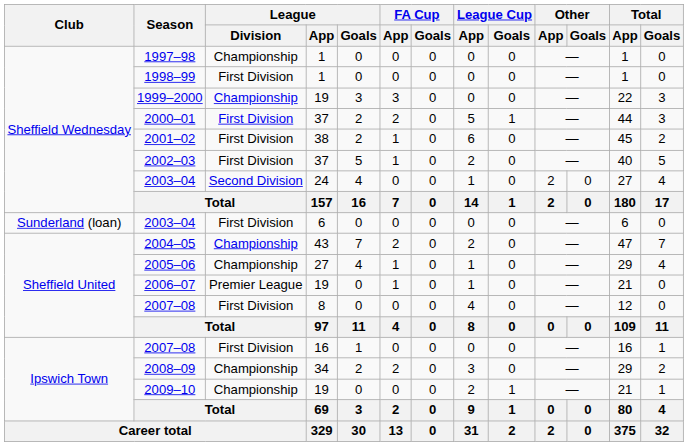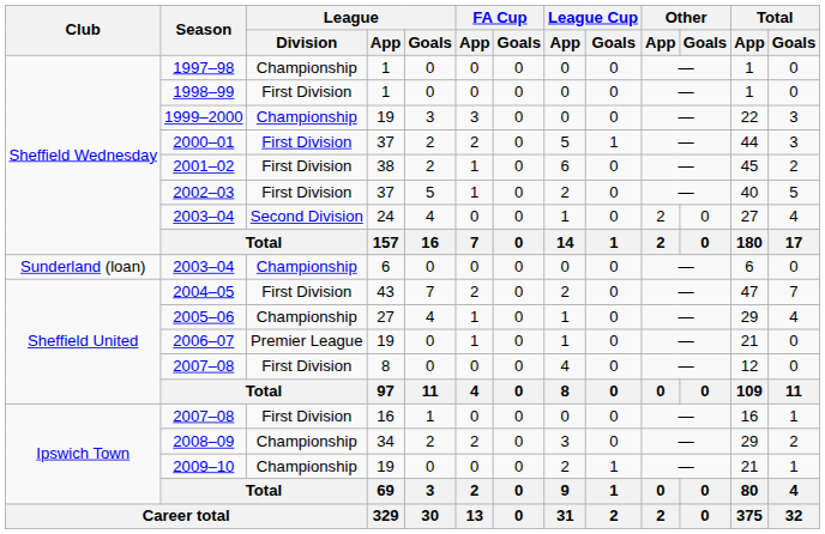 <table class=wikitable style="text-align:center;">
 <tr>
 <th rowspan="2">Club</th>
 <th rowspan="2">Season</th>
 <th colspan="3">League</th>
 <th colspan="2"><a href='#'>FA Cup</a></th>
 <th colspan="2"><a href='#'>League Cup</a></th>
 <th colspan="2">Other</th>
 <th colspan="2">Total</th>
 </tr>
 <tr>
 <th>Division</th>
 <th>App</th>
 <th>Goals</th>
 <th>App</th>
 <th>Goals</th>
 <th>App</th>
 <th>Goals</th>
 <th>App</th>
 <th>Goals</th>
 <th>App</th>
 <th>Goals</th>
 </tr>
 <tr>
 <td rowspan="8"><a href='#'>Sheffield Wednesday</a></td>
 <td><a href='#'>1997–98</a></td>
 <td>Championship</td>
 <td>1</td>
 <td>0</td>
 <td>0</td>
 <td>0</td>
 <td>0</td>
 <td>0</td>
 <td colspan="2">—</td>
 <td>1</td>
 <td>0</td>
 </tr>
 <tr>
 <td><a href='#'>1998–99</a></td>
 <td>First Division</td>
 <td>1</td>
 <td>0</td>
 <td>0</td>
 <td>0</td>
 <td>0</td>
 <td>0</td>
 <td colspan="2">—</td>
 <td>1</td>
 <td>0</td>
 </tr>
 <tr>
 <td><a href='#'>1999–2000</a></td>
 <td><a href='#'>Championship</a></td>
 <td>19</td>
 <td>3</td>
 <td>3</td>
 <td>0</td>
 <td>0</td>
 <td>0</td>
 <td colspan="2">—</td>
 <td>22</td>
 <td>3</td>
 </tr>
 <tr>
 <td><a href='#'>2000–01</a></td>
 <td><a href='#'>First Division</a></td>
 <td>37</td>
 <td>2</td>
 <td>2</td>
 <td>0</td>
 <td>5</td>
 <td>1</td>
 <td colspan="2">—</td>
 <td>44</td>
 <td>3</td>
 </tr>
 <tr>
 <td><a href='#'>2001–02</a></td>
 <td>First Division</td>
 <td>38</td>
 <td>2</td>
 <td>1</td>
 <td>0</td>
 <td>6</td>
 <td>0</td>
 <td colspan="2">—</td>
 <td>45</td>
 <td>2</td>
 </tr>
 <tr>
 <td><a href='#'>2002–03</a></td>
 <td>First Division</td>
 <td>37</td>
 <td>5</td>
 <td>1</td>
 <td>0</td>
 <td>2</td>
 <td>0</td>
 <td colspan="2">—</td>
 <td>40</td>
 <td>5</td>
 </tr>
 <tr>
 <td><a href='#'>2003–04</a></td>
 <td><a href='#'>Second Division</a></td>
 <td>24</td>
 <td>4</td>
 <td>0</td>
 <td>0</td>
 <td>1</td>
 <td>0</td>
 <td>2</td>
 <td>0</td>
 <td>27</td>
 <td>4</td>
 </tr>
 <tr>
 <th colspan="2">Total</th>
 <th>157</th>
 <th>16</th>
 <th>7</th>
 <th>0</th>
 <th>14</th>
 <th>1</th>
 <th>2</th>
 <th>0</th>
 <th>180</th>
 <th>17</th>
 </tr>
 <tr>
 <td><a href='#'>Sunderland</a> (loan)</td>
 <td><a href='#'>2003–04</a></td>
-<td>First Division</td>
+<td><a href='#'>Championship</a></td>
 <td>6</td>
 <td>0</td>
 <td>0</td>
 <td>0</td>
 <td>0</td>
 <td>0</td>
 <td colspan="2">—</td>
 <td>6</td>
 <td>0</td>
 </tr>
 <tr>
 <td rowspan="5"><a href='#'>Sheffield United</a></td>
 <td><a href='#'>2004–05</a></td>
-<td><a href='#'>Championship</a></td>
+<td>First Division</td>
 <td>43</td>
 <td>7</td>
 <td>2</td>
 <td>0</td>
 <td>2</td>
 <td>0</td>
 <td colspan="2">—</td>
 <td>47</td>
 <td>7</td>
 </tr>
 <tr>
 <td><a href='#'>2005–06</a></td>
 <td>Championship</td>
 <td>27</td>
 <td>4</td>
 <td>1</td>
 <td>0</td>
 <td>1</td>
 <td>0</td>
 <td colspan="2">—</td>
 <td>29</td>
 <td>4</td>
 </tr>
 <tr>
 <td><a href='#'>2006–07</a></td>
 <td>Premier League</td>
 <td>19</td>
 <td>0</td>
 <td>1</td>
 <td>0</td>
 <td>1</td>
 <td>0</td>
 <td colspan="2">—</td>
 <td>21</td>
 <td>0</td>
 </tr>
 <tr>
 <td><a href='#'>2007–08</a></td>
 <td>First Division</td>
 <td>8</td>
 <td>0</td>
 <td>0</td>
 <td>0</td>
 <td>4</td>
 <td>0</td>
 <td colspan="2">—</td>
 <td>12</td>
 <td>0</td>
 </tr>
 <tr>
 <th colspan="2">Total</th>
 <th>97</th>
 <th>11</th>
 <th>4</th>
 <th>0</th>
 <th>8</th>
 <th>0</th>
 <th>0</th>
 <th>0</th>
 <th>109</th>
 <th>11</th>
 </tr>
 <tr>
 <td rowspan="4"><a href='#'>Ipswich Town</a></td>
 <td><a href='#'>2007–08</a></td>
 <td>First Division</td>
 <td>16</td>
 <td>1</td>
 <td>0</td>
 <td>0</td>
 <td>0</td>
 <td>0</td>
 <td colspan="2">—</td>
 <td>16</td>
 <td>1</td>
 </tr>
 <tr>
 <td><a href='#'>2008–09</a></td>
 <td>Championship</td>
 <td>34</td>
 <td>2</td>
 <td>2</td>
 <td>0</td>
 <td>3</td>
 <td>0</td>
 <td colspan="2">—</td>
 <td>29</td>
 <td>2</td>
 </tr>
 <tr>
 <td><a href='#'>2009–10</a></td>
 <td>Championship</td>
 <td>19</td>
 <td>0</td>
 <td>0</td>
 <td>0</td>
 <td>2</td>
 <td>1</td>
 <td colspan="2">—</td>
 <td>21</td>
 <td>1</td>
 </tr>
 <tr>
 <th colspan="2">Total</th>
 <th>69</th>
 <th>3</th>
 <th>2</th>
 <th>0</th>
 <th>9</th>
 <th>1</th>
 <th>0</th>
 <th>0</th>
 <th>80</th>
 <th>4</th>
 </tr>
 <tr>
 <th colspan="3">Career total</th>
 <th>329</th>
 <th>30</th>
 <th>13</th>
 <th>0</th>
 <th>31</th>
 <th>2</th>
 <th>2</th>
 <th>0</th>
 <th>375</th>
 <th>32</th>
 </tr>
 </table>
